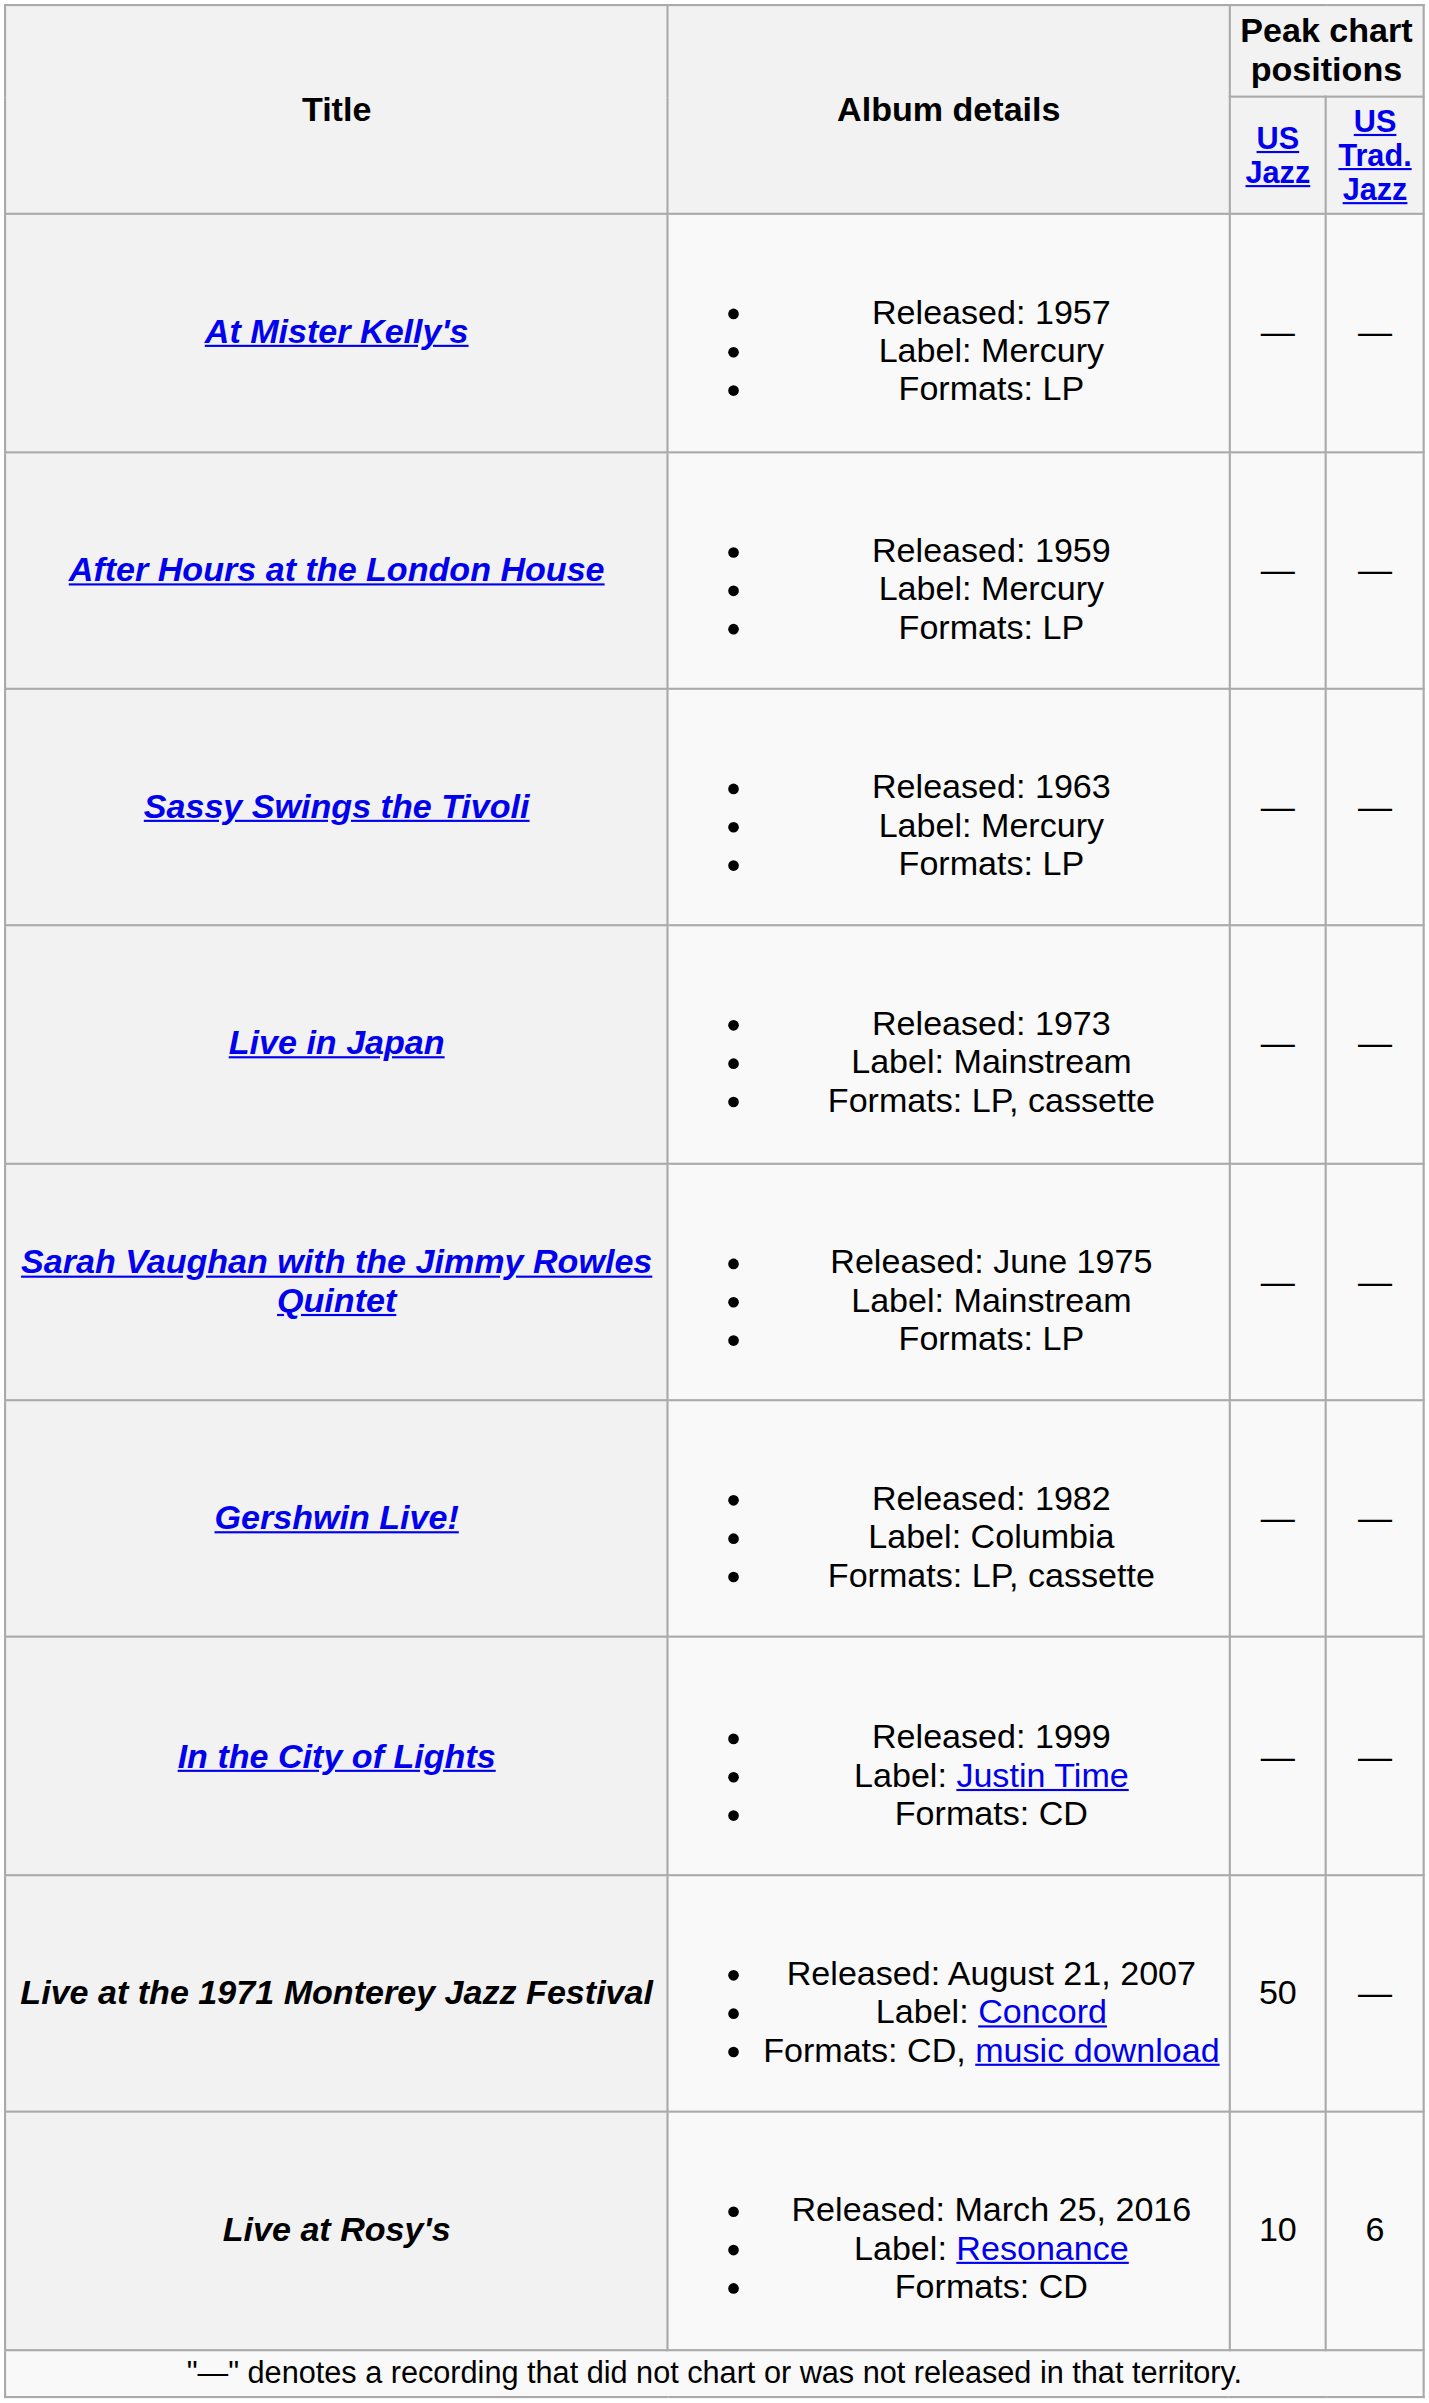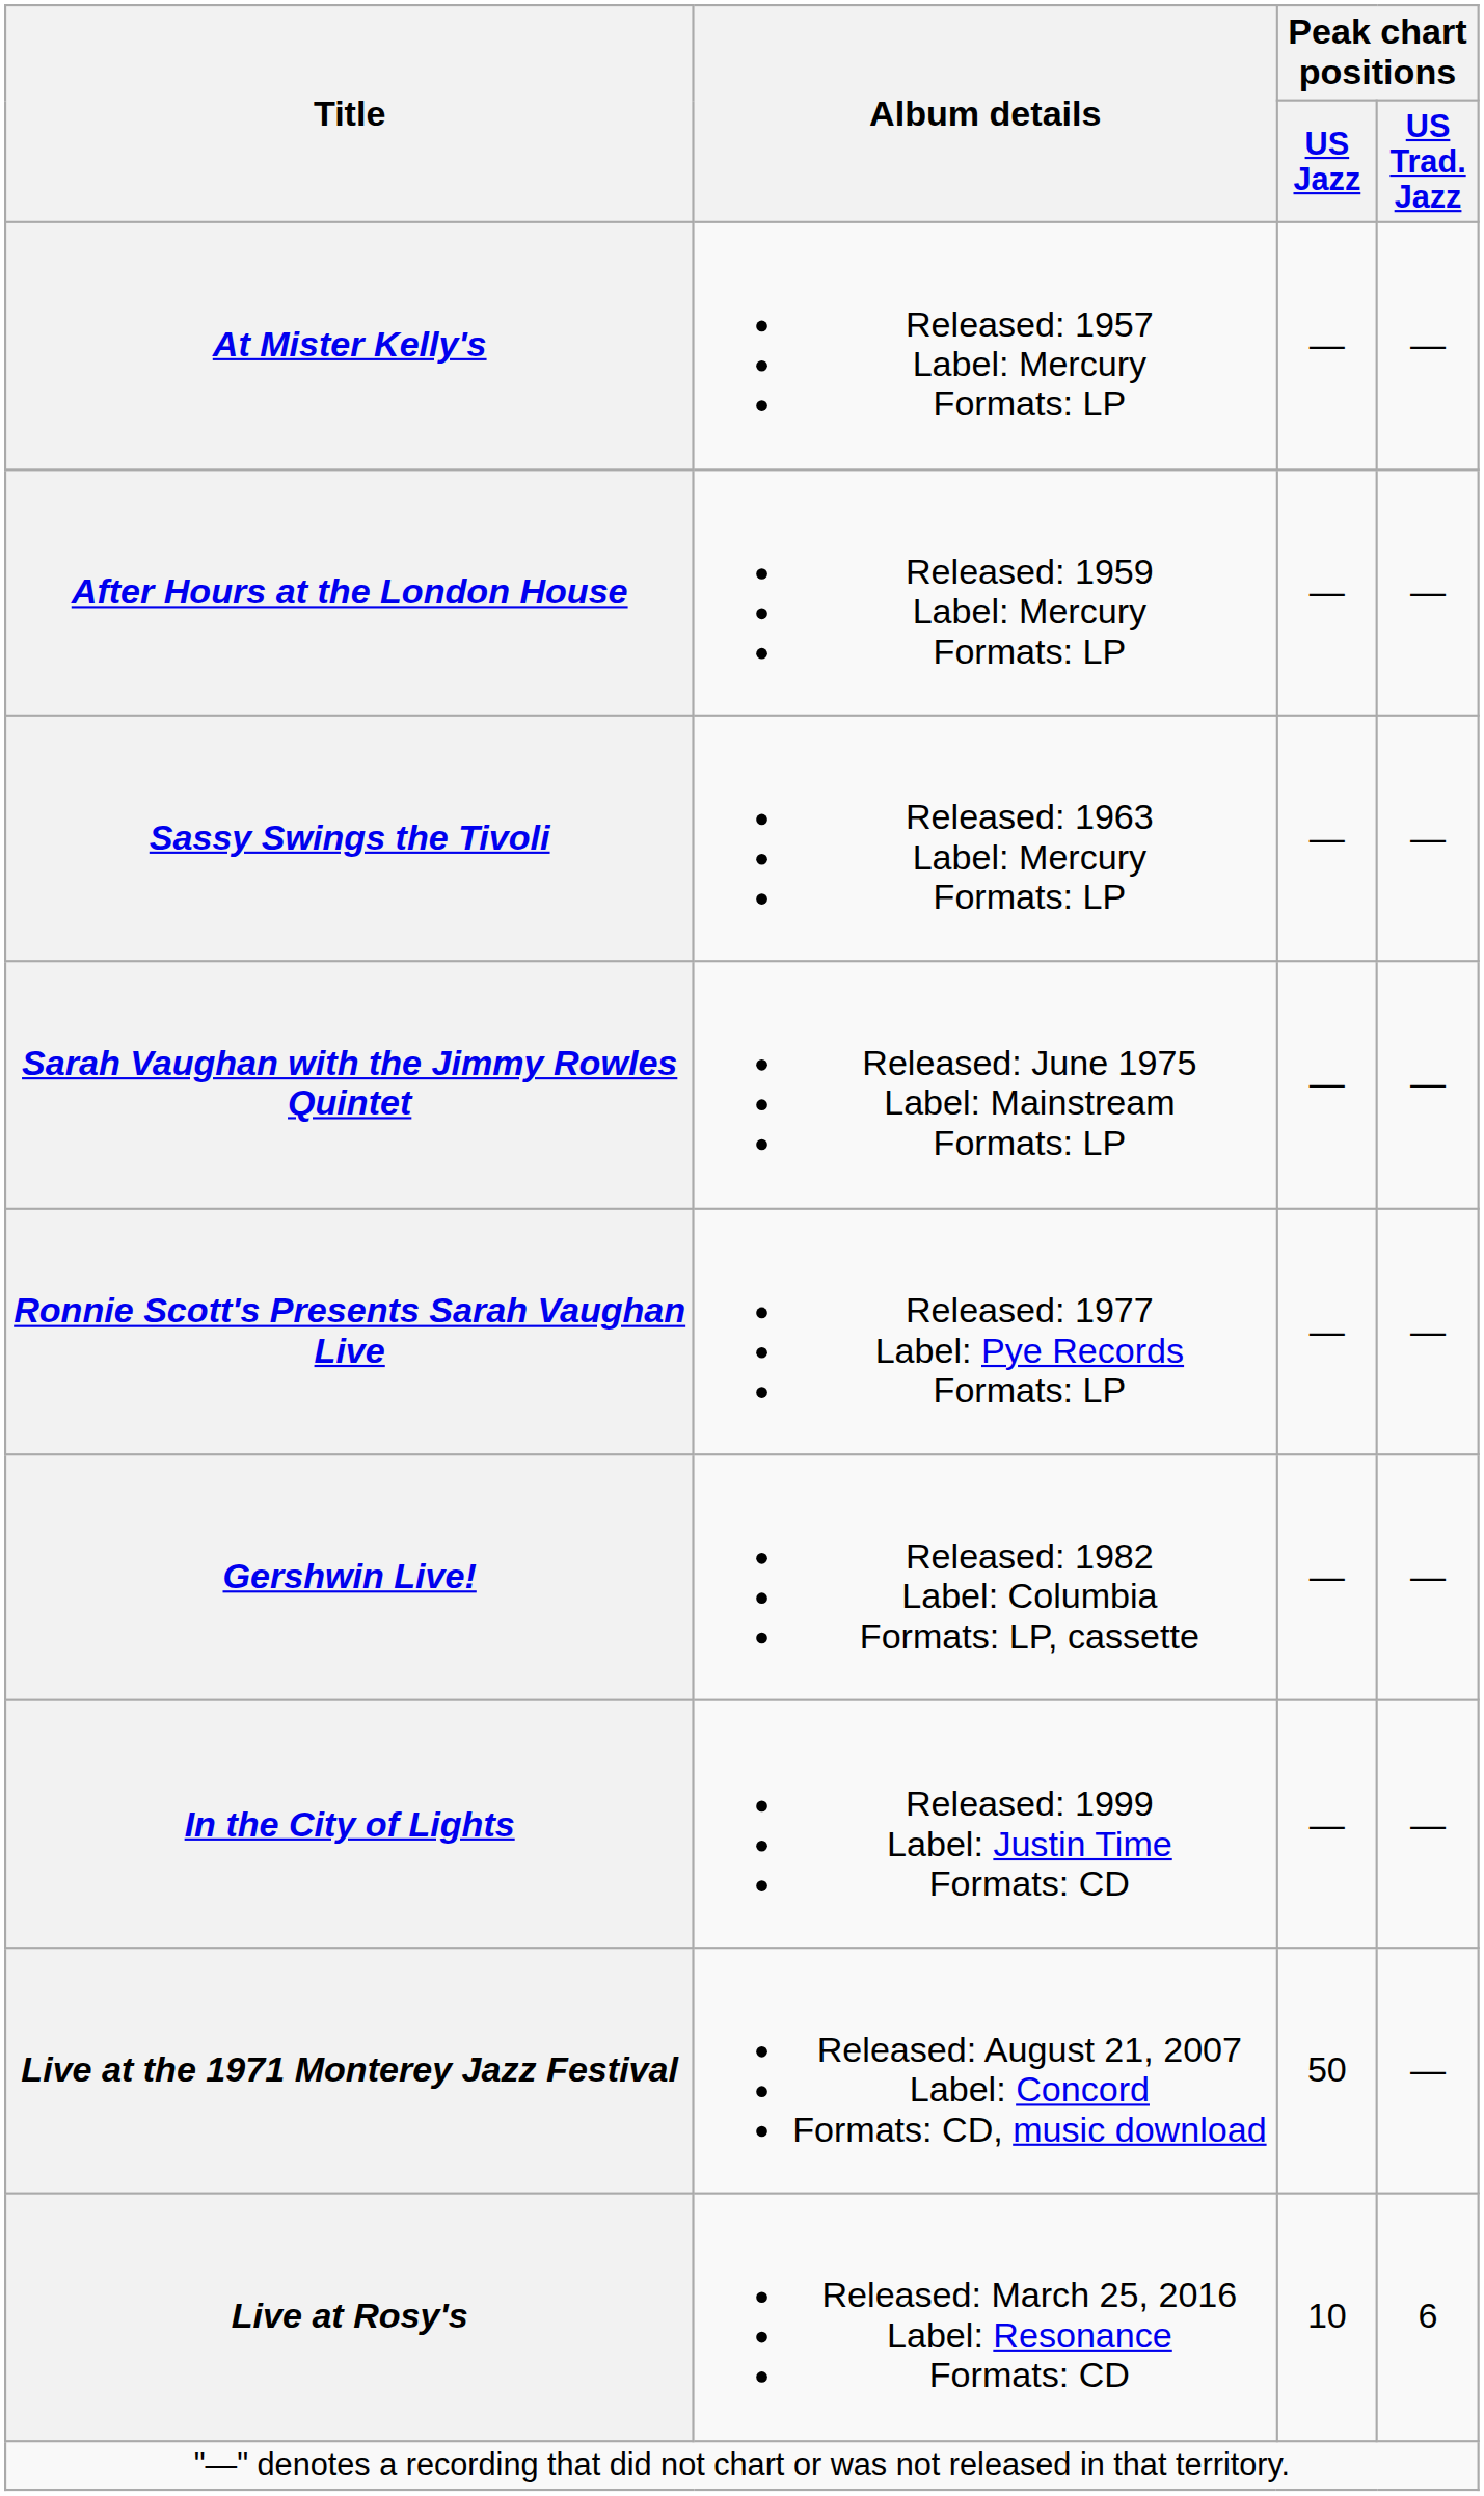 <table class="wikitable plainrowheaders" style="text-align:center;">
 <tr>
 <th scope="col" rowspan="2" style="width:19em;">Title</th>
 <th scope="col" rowspan="2" style="width:16em;">Album details</th>
 <th scope="col" colspan="2">Peak chart<br>positions</th>
 </tr>
 <tr>
 <th scope="col" style="width:2.7em;font-size:90%;"><a href='#'>US<br>Jazz</a><br></th>
 <th scope="col" style="width:2.7em;font-size:90%;"><a href='#'>US<br>Trad.<br>Jazz</a><br></th>
 </tr>
 <tr>
 <th scope="row"><em><a href='#'>At Mister Kelly's</a></em></th>
 <td><br><ul><li>Released: 1957</li><li>Label: Mercury</li><li>Formats: LP</li></ul></td>
 <td>—</td>
 <td>—</td>
 </tr>
 <tr>
 <th scope="row"><em><a href='#'>After Hours at the London House</a></em></th>
 <td><br><ul><li>Released: 1959</li><li>Label: Mercury</li><li>Formats: LP</li></ul></td>
 <td>—</td>
 <td>—</td>
 </tr>
 <tr>
 <th scope="row"><em><a href='#'>Sassy Swings the Tivoli</a></em></th>
 <td><br><ul><li>Released: 1963</li><li>Label: Mercury</li><li>Formats: LP</li></ul></td>
 <td>—</td>
 <td>—</td>
 </tr>
 <tr>
-<th scope="row"><em><a href='#'>Live in Japan</a></em></th>
-<td><br><ul><li>Released: 1973</li><li>Label: Mainstream</li><li>Formats: LP, cassette</li></ul></td>
+<th scope="row"><em><a href='#'>Sarah Vaughan with the Jimmy Rowles<br>Quintet</a></em></th>
+<td><br><ul><li>Released: June 1975</li><li>Label: Mainstream</li><li>Formats: LP</li></ul></td>
 <td>—</td>
 <td>—</td>
 </tr>
 <tr>
-<th scope="row"><em><a href='#'>Sarah Vaughan with the Jimmy Rowles<br>Quintet</a></em></th>
-<td><br><ul><li>Released: June 1975</li><li>Label: Mainstream</li><li>Formats: LP</li></ul></td>
+<th scope="row"><em><a href='#'>Ronnie Scott's Presents Sarah Vaughan<br>Live</a></em></th>
+<td><br><ul><li>Released: 1977</li><li>Label: <a href='#'>Pye Records</a></li><li>Formats: LP</li></ul></td>
 <td>—</td>
 <td>—</td>
 </tr>
 <tr>
 <th scope="row"><em><a href='#'>Gershwin Live!</a></em><br></th>
 <td><br><ul><li>Released: 1982</li><li>Label: Columbia</li><li>Formats: LP, cassette</li></ul></td>
 <td>—</td>
 <td>—</td>
 </tr>
 <tr>
 <th scope="row"><em><a href='#'>In the City of Lights</a></em></th>
 <td><br><ul><li>Released: 1999</li><li>Label: <a href='#'>Justin Time</a></li><li>Formats: CD</li></ul></td>
 <td>—</td>
 <td>—</td>
 </tr>
 <tr>
 <th scope="row"><em>Live at the 1971 Monterey Jazz Festival</em></th>
 <td><br><ul><li>Released: August 21, 2007</li><li>Label: <a href='#'>Concord</a></li><li>Formats: CD, <a href='#'>music download</a></li></ul></td>
 <td>50</td>
 <td>—</td>
 </tr>
 <tr>
 <th scope="row"><em>Live at Rosy's</em></th>
 <td><br><ul><li>Released: March 25, 2016</li><li>Label: <a href='#'>Resonance</a></li><li>Formats: CD</li></ul></td>
 <td>10</td>
 <td>6</td>
 </tr>
 <tr>
 <td colspan="4" style="font-size:90%">"—" denotes a recording that did not chart or was not released in that territory.</td>
 </tr>
 </table>
